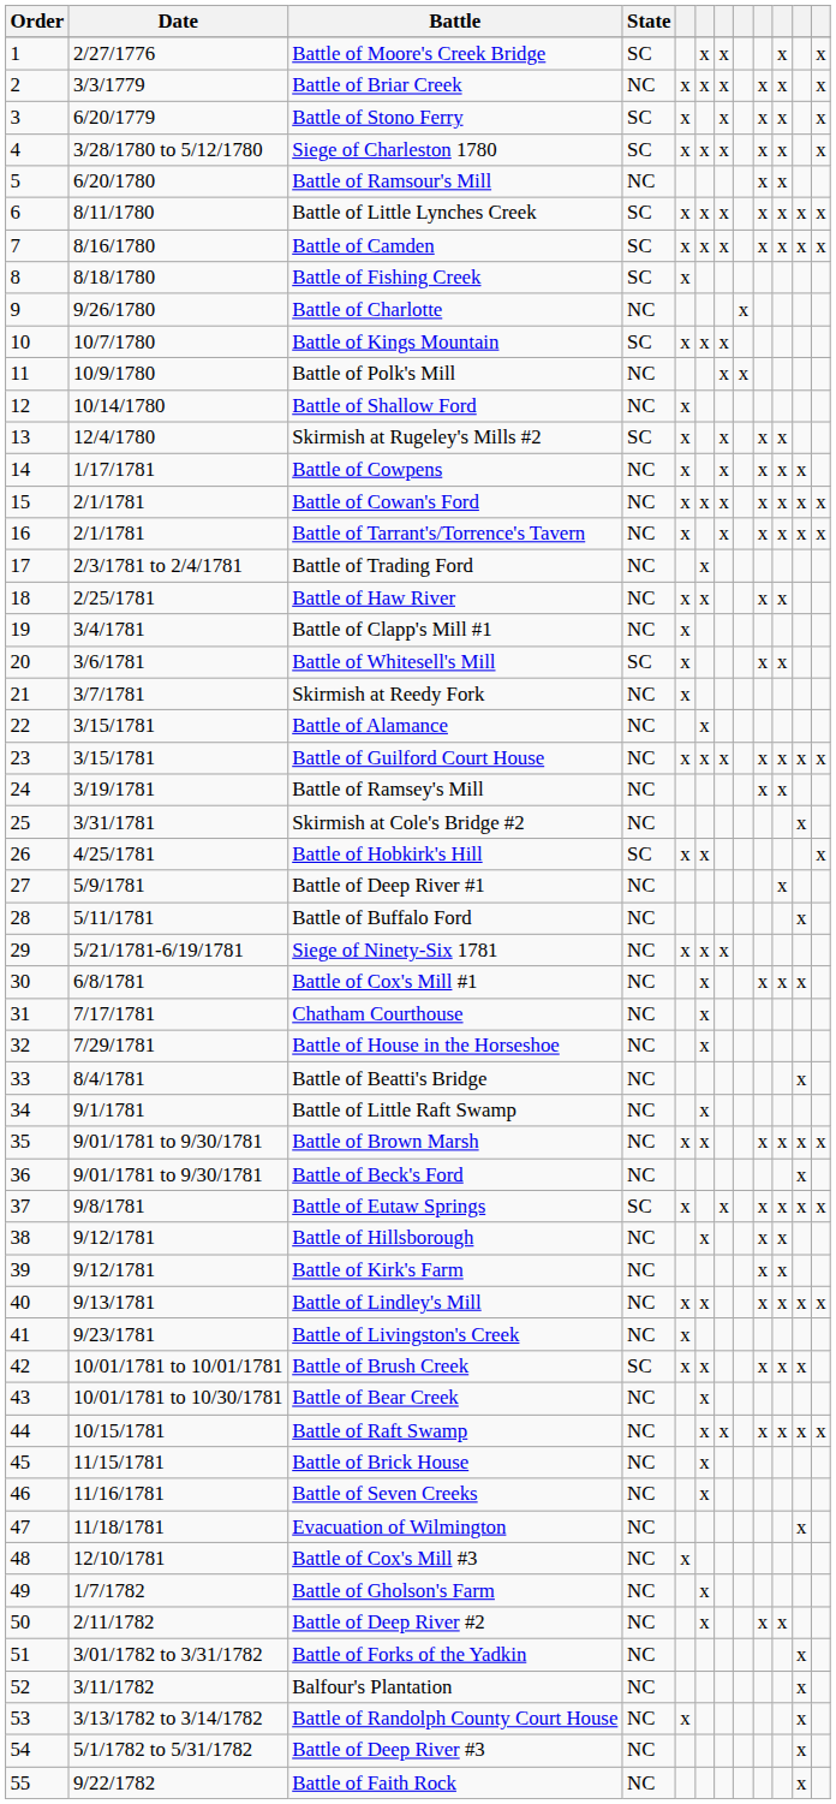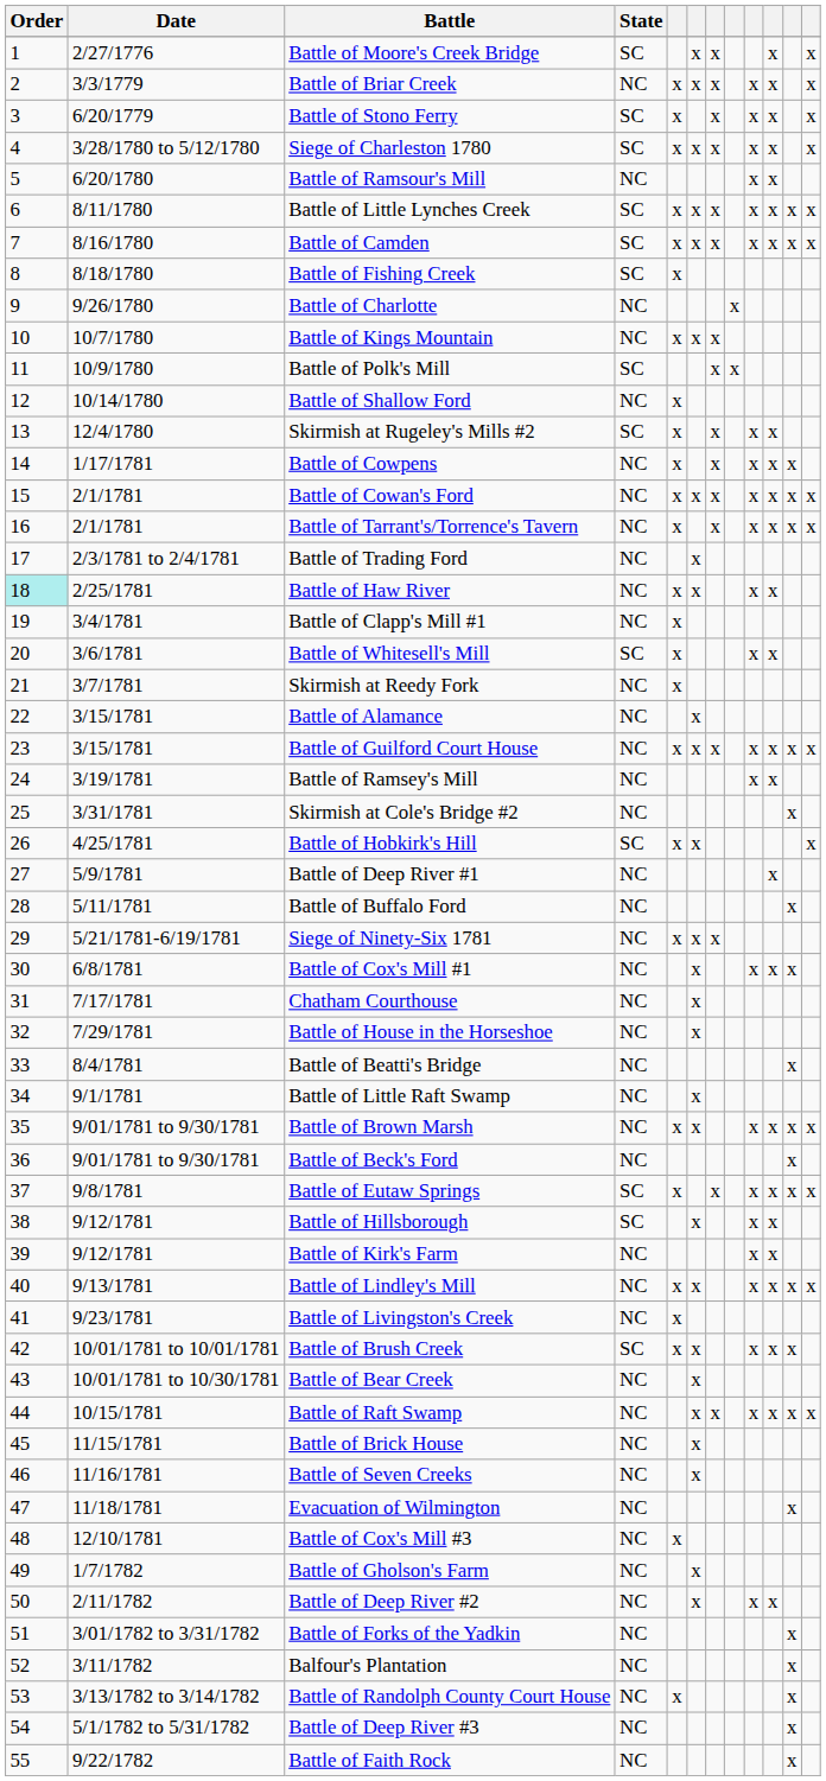 <table class="wikitable sortable">
 <tr>
 <th>Order</th>
 <th>Date</th>
 <th>Battle</th>
 <th>State</th>
 <th></th>
 <th></th>
 <th></th>
 <th></th>
 <th></th>
 <th></th>
 <th></th>
 <th></th>
 </tr>
 <tr>
 </tr>
 <tr>
 <td>1</td>
 <td>2/27/1776</td>
 <td><a href='#'>Battle of Moore's Creek Bridge</a></td>
 <td>SC</td>
 <td></td>
 <td>x</td>
 <td>x</td>
 <td></td>
 <td></td>
 <td>x</td>
 <td></td>
 <td>x</td>
 </tr>
 <tr>
 <td>2</td>
 <td>3/3/1779</td>
 <td><a href='#'>Battle of Briar Creek</a></td>
 <td>NC</td>
 <td>x</td>
 <td>x</td>
 <td>x</td>
 <td></td>
 <td>x</td>
 <td>x</td>
 <td></td>
 <td>x</td>
 </tr>
 <tr>
 <td>3</td>
 <td>6/20/1779</td>
 <td><a href='#'>Battle of Stono Ferry</a></td>
 <td>SC</td>
 <td>x</td>
 <td></td>
 <td>x</td>
 <td></td>
 <td>x</td>
 <td>x</td>
 <td></td>
 <td>x</td>
 </tr>
 <tr>
 <td>4</td>
 <td>3/28/1780 to 5/12/1780</td>
 <td><a href='#'>Siege of Charleston</a> 1780</td>
 <td>SC</td>
 <td>x</td>
 <td>x</td>
 <td>x</td>
 <td></td>
 <td>x</td>
 <td>x</td>
 <td></td>
 <td>x</td>
 </tr>
 <tr>
 <td>5</td>
 <td>6/20/1780</td>
 <td><a href='#'>Battle of Ramsour's Mill</a></td>
 <td>NC</td>
 <td></td>
 <td></td>
 <td></td>
 <td></td>
 <td>x</td>
 <td>x</td>
 <td></td>
 <td></td>
 </tr>
 <tr>
 <td>6</td>
 <td>8/11/1780</td>
 <td>Battle of Little Lynches Creek</td>
 <td>SC</td>
 <td>x</td>
 <td>x</td>
 <td>x</td>
 <td></td>
 <td>x</td>
 <td>x</td>
 <td>x</td>
 <td>x</td>
 </tr>
 <tr>
 <td>7</td>
 <td>8/16/1780</td>
 <td><a href='#'>Battle of Camden</a></td>
 <td>SC</td>
 <td>x</td>
 <td>x</td>
 <td>x</td>
 <td></td>
 <td>x</td>
 <td>x</td>
 <td>x</td>
 <td>x</td>
 </tr>
 <tr>
 <td>8</td>
 <td>8/18/1780</td>
 <td><a href='#'>Battle of Fishing Creek</a></td>
 <td>SC</td>
 <td>x</td>
 <td></td>
 <td></td>
 <td></td>
 <td></td>
 <td></td>
 <td></td>
 <td></td>
 </tr>
 <tr>
 <td>9</td>
 <td>9/26/1780</td>
 <td><a href='#'>Battle of Charlotte</a></td>
 <td>NC</td>
 <td></td>
 <td></td>
 <td></td>
 <td>x</td>
 <td></td>
 <td></td>
 <td></td>
 <td></td>
 </tr>
 <tr>
 <td>10</td>
 <td>10/7/1780</td>
 <td><a href='#'>Battle of Kings Mountain</a></td>
-<td>SC</td>
+<td>NC</td>
 <td>x</td>
 <td>x</td>
 <td>x</td>
 <td></td>
 <td></td>
 <td></td>
 <td></td>
 <td></td>
 </tr>
 <tr>
 <td>11</td>
 <td>10/9/1780</td>
 <td>Battle of Polk's Mill</td>
-<td>NC</td>
+<td>SC</td>
 <td></td>
 <td></td>
 <td>x</td>
 <td>x</td>
 <td></td>
 <td></td>
 <td></td>
 <td></td>
 </tr>
 <tr>
 <td>12</td>
 <td>10/14/1780</td>
 <td><a href='#'>Battle of Shallow Ford</a></td>
 <td>NC</td>
 <td>x</td>
 <td></td>
 <td></td>
 <td></td>
 <td></td>
 <td></td>
 <td></td>
 <td></td>
 </tr>
 <tr>
 <td>13</td>
 <td>12/4/1780</td>
 <td>Skirmish at Rugeley's Mills #2</td>
 <td>SC</td>
 <td>x</td>
 <td></td>
 <td>x</td>
 <td></td>
 <td>x</td>
 <td>x</td>
 <td></td>
 <td></td>
 </tr>
 <tr>
 <td>14</td>
 <td>1/17/1781</td>
 <td><a href='#'>Battle of Cowpens</a></td>
 <td>NC</td>
 <td>x</td>
 <td></td>
 <td>x</td>
 <td></td>
 <td>x</td>
 <td>x</td>
 <td>x</td>
 <td></td>
 </tr>
 <tr>
 <td>15</td>
 <td>2/1/1781</td>
 <td><a href='#'>Battle of Cowan's Ford</a></td>
 <td>NC</td>
 <td>x</td>
 <td>x</td>
 <td>x</td>
 <td></td>
 <td>x</td>
 <td>x</td>
 <td>x</td>
 <td>x</td>
 </tr>
 <tr>
 <td>16</td>
 <td>2/1/1781</td>
 <td><a href='#'>Battle of Tarrant's/Torrence's Tavern</a></td>
 <td>NC</td>
 <td>x</td>
 <td></td>
 <td>x</td>
 <td></td>
 <td>x</td>
 <td>x</td>
 <td>x</td>
 <td>x</td>
 </tr>
 <tr>
 <td>17</td>
 <td>2/3/1781 to 2/4/1781</td>
 <td>Battle of Trading Ford</td>
 <td>NC</td>
 <td></td>
 <td>x</td>
 <td></td>
 <td></td>
 <td></td>
 <td></td>
 <td></td>
 <td></td>
 </tr>
 <tr>
-<td>18</td>
+<td style="background: paleturquoise;">18</td>
 <td>2/25/1781</td>
 <td><a href='#'>Battle of Haw River</a></td>
 <td>NC</td>
 <td>x</td>
 <td>x</td>
 <td></td>
 <td></td>
 <td>x</td>
 <td>x</td>
 <td></td>
 <td></td>
 </tr>
 <tr>
 <td>19</td>
 <td>3/4/1781</td>
 <td>Battle of Clapp's Mill #1</td>
 <td>NC</td>
 <td>x</td>
 <td></td>
 <td></td>
 <td></td>
 <td></td>
 <td></td>
 <td></td>
 <td></td>
 </tr>
 <tr>
 <td>20</td>
 <td>3/6/1781</td>
 <td><a href='#'>Battle of Whitesell's Mill</a></td>
 <td>SC</td>
 <td>x</td>
 <td></td>
 <td></td>
 <td></td>
 <td>x</td>
 <td>x</td>
 <td></td>
 <td></td>
 </tr>
 <tr>
 <td>21</td>
 <td>3/7/1781</td>
 <td>Skirmish at Reedy Fork</td>
 <td>NC</td>
 <td>x</td>
 <td></td>
 <td></td>
 <td></td>
 <td></td>
 <td></td>
 <td></td>
 <td></td>
 </tr>
 <tr>
 <td>22</td>
 <td>3/15/1781</td>
 <td><a href='#'>Battle of Alamance</a></td>
 <td>NC</td>
 <td></td>
 <td>x</td>
 <td></td>
 <td></td>
 <td></td>
 <td></td>
 <td></td>
 <td></td>
 </tr>
 <tr>
 <td>23</td>
 <td>3/15/1781</td>
 <td><a href='#'>Battle of Guilford Court House</a></td>
 <td>NC</td>
 <td>x</td>
 <td>x</td>
 <td>x</td>
 <td></td>
 <td>x</td>
 <td>x</td>
 <td>x</td>
 <td>x</td>
 </tr>
 <tr>
 <td>24</td>
 <td>3/19/1781</td>
 <td>Battle of Ramsey's Mill</td>
 <td>NC</td>
 <td></td>
 <td></td>
 <td></td>
 <td></td>
 <td>x</td>
 <td>x</td>
 <td></td>
 <td></td>
 </tr>
 <tr>
 <td>25</td>
 <td>3/31/1781</td>
 <td>Skirmish at Cole's Bridge #2</td>
 <td>NC</td>
 <td></td>
 <td></td>
 <td></td>
 <td></td>
 <td></td>
 <td></td>
 <td>x</td>
 <td></td>
 </tr>
 <tr>
 <td>26</td>
 <td>4/25/1781</td>
 <td><a href='#'>Battle of Hobkirk's Hill</a></td>
 <td>SC</td>
 <td>x</td>
 <td>x</td>
 <td></td>
 <td></td>
 <td></td>
 <td></td>
 <td></td>
 <td>x</td>
 </tr>
 <tr>
 <td>27</td>
 <td>5/9/1781</td>
 <td>Battle of Deep River #1</td>
 <td>NC</td>
 <td></td>
 <td></td>
 <td></td>
 <td></td>
 <td></td>
 <td>x</td>
 <td></td>
 <td></td>
 </tr>
 <tr>
 <td>28</td>
 <td>5/11/1781</td>
 <td>Battle of Buffalo Ford</td>
 <td>NC</td>
 <td></td>
 <td></td>
 <td></td>
 <td></td>
 <td></td>
 <td></td>
 <td>x</td>
 <td></td>
 </tr>
 <tr>
 <td>29</td>
 <td>5/21/1781-6/19/1781</td>
 <td><a href='#'>Siege of Ninety-Six</a> 1781</td>
 <td>NC</td>
 <td>x</td>
 <td>x</td>
 <td>x</td>
 <td></td>
 <td></td>
 <td></td>
 <td></td>
 <td></td>
 </tr>
 <tr>
 <td>30</td>
 <td>6/8/1781</td>
 <td><a href='#'>Battle of Cox's Mill</a> #1</td>
 <td>NC</td>
 <td></td>
 <td>x</td>
 <td></td>
 <td></td>
 <td>x</td>
 <td>x</td>
 <td>x</td>
 <td></td>
 </tr>
 <tr>
 <td>31</td>
 <td>7/17/1781</td>
 <td><a href='#'>Chatham Courthouse</a></td>
 <td>NC</td>
 <td></td>
 <td>x</td>
 <td></td>
 <td></td>
 <td></td>
 <td></td>
 <td></td>
 <td></td>
 </tr>
 <tr>
 <td>32</td>
 <td>7/29/1781</td>
 <td><a href='#'>Battle of House in the Horseshoe</a></td>
 <td>NC</td>
 <td></td>
 <td>x</td>
 <td></td>
 <td></td>
 <td></td>
 <td></td>
 <td></td>
 <td></td>
 </tr>
 <tr>
 <td>33</td>
 <td>8/4/1781</td>
 <td>Battle of Beatti's Bridge</td>
 <td>NC</td>
 <td></td>
 <td></td>
 <td></td>
 <td></td>
 <td></td>
 <td></td>
 <td>x</td>
 <td></td>
 </tr>
 <tr>
 <td>34</td>
 <td>9/1/1781</td>
 <td>Battle of Little Raft Swamp</td>
 <td>NC</td>
 <td></td>
 <td>x</td>
 <td></td>
 <td></td>
 <td></td>
 <td></td>
 <td></td>
 <td></td>
 </tr>
 <tr>
 <td>35</td>
 <td>9/01/1781 to 9/30/1781</td>
 <td><a href='#'>Battle of Brown Marsh</a></td>
 <td>NC</td>
 <td>x</td>
 <td>x</td>
 <td></td>
 <td></td>
 <td>x</td>
 <td>x</td>
 <td>x</td>
 <td>x</td>
 </tr>
 <tr>
 <td>36</td>
 <td>9/01/1781 to 9/30/1781</td>
 <td><a href='#'>Battle of Beck's Ford</a></td>
 <td>NC</td>
 <td></td>
 <td></td>
 <td></td>
 <td></td>
 <td></td>
 <td></td>
 <td>x</td>
 <td></td>
 </tr>
 <tr>
 <td>37</td>
 <td>9/8/1781</td>
 <td><a href='#'>Battle of Eutaw Springs</a></td>
 <td>SC</td>
 <td>x</td>
 <td></td>
 <td>x</td>
 <td></td>
 <td>x</td>
 <td>x</td>
 <td>x</td>
 <td>x</td>
 </tr>
 <tr>
 <td>38</td>
 <td>9/12/1781</td>
 <td><a href='#'>Battle of Hillsborough</a></td>
-<td>NC</td>
+<td>SC</td>
 <td></td>
 <td>x</td>
 <td></td>
 <td></td>
 <td>x</td>
 <td>x</td>
 <td></td>
 <td></td>
 </tr>
 <tr>
 <td>39</td>
 <td>9/12/1781</td>
 <td><a href='#'>Battle of Kirk's Farm</a></td>
 <td>NC</td>
 <td></td>
 <td></td>
 <td></td>
 <td></td>
 <td>x</td>
 <td>x</td>
 <td></td>
 <td></td>
 </tr>
 <tr>
 <td>40</td>
 <td>9/13/1781</td>
 <td><a href='#'>Battle of Lindley's Mill</a></td>
 <td>NC</td>
 <td>x</td>
 <td>x</td>
 <td></td>
 <td></td>
 <td>x</td>
 <td>x</td>
 <td>x</td>
 <td>x</td>
 </tr>
 <tr>
 <td>41</td>
 <td>9/23/1781</td>
 <td><a href='#'>Battle of Livingston's Creek</a></td>
 <td>NC</td>
 <td>x</td>
 <td></td>
 <td></td>
 <td></td>
 <td></td>
 <td></td>
 <td></td>
 <td></td>
 </tr>
 <tr>
 <td>42</td>
 <td>10/01/1781 to 10/01/1781</td>
 <td><a href='#'>Battle of Brush Creek</a></td>
 <td>SC</td>
 <td>x</td>
 <td>x</td>
 <td></td>
 <td></td>
 <td>x</td>
 <td>x</td>
 <td>x</td>
 <td></td>
 </tr>
 <tr>
 <td>43</td>
 <td>10/01/1781 to 10/30/1781</td>
 <td><a href='#'>Battle of Bear Creek</a></td>
 <td>NC</td>
 <td></td>
 <td>x</td>
 <td></td>
 <td></td>
 <td></td>
 <td></td>
 <td></td>
 <td></td>
 </tr>
 <tr>
 <td>44</td>
 <td>10/15/1781</td>
 <td><a href='#'>Battle of Raft Swamp</a></td>
 <td>NC</td>
 <td></td>
 <td>x</td>
 <td>x</td>
 <td></td>
 <td>x</td>
 <td>x</td>
 <td>x</td>
 <td>x</td>
 </tr>
 <tr>
 <td>45</td>
 <td>11/15/1781</td>
 <td><a href='#'>Battle of Brick House</a></td>
 <td>NC</td>
 <td></td>
 <td>x</td>
 <td></td>
 <td></td>
 <td></td>
 <td></td>
 <td></td>
 <td></td>
 </tr>
 <tr>
 <td>46</td>
 <td>11/16/1781</td>
 <td><a href='#'>Battle of Seven Creeks</a></td>
 <td>NC</td>
 <td></td>
 <td>x</td>
 <td></td>
 <td></td>
 <td></td>
 <td></td>
 <td></td>
 <td></td>
 </tr>
 <tr>
 <td>47</td>
 <td>11/18/1781</td>
 <td><a href='#'>Evacuation of Wilmington</a></td>
 <td>NC</td>
 <td></td>
 <td></td>
 <td></td>
 <td></td>
 <td></td>
 <td></td>
 <td>x</td>
 <td></td>
 </tr>
 <tr>
 <td>48</td>
 <td>12/10/1781</td>
 <td><a href='#'>Battle of Cox's Mill</a> #3</td>
 <td>NC</td>
 <td>x</td>
 <td></td>
 <td></td>
 <td></td>
 <td></td>
 <td></td>
 <td></td>
 <td></td>
 </tr>
 <tr>
 <td>49</td>
 <td>1/7/1782</td>
 <td><a href='#'>Battle of Gholson's Farm</a></td>
 <td>NC</td>
 <td></td>
 <td>x</td>
 <td></td>
 <td></td>
 <td></td>
 <td></td>
 <td></td>
 <td></td>
 </tr>
 <tr>
 <td>50</td>
 <td>2/11/1782</td>
 <td><a href='#'>Battle of Deep River</a> #2</td>
 <td>NC</td>
 <td></td>
 <td>x</td>
 <td></td>
 <td></td>
 <td>x</td>
 <td>x</td>
 <td></td>
 <td></td>
 </tr>
 <tr>
 <td>51</td>
 <td>3/01/1782 to 3/31/1782</td>
 <td><a href='#'>Battle of Forks of the Yadkin</a></td>
 <td>NC</td>
 <td></td>
 <td></td>
 <td></td>
 <td></td>
 <td></td>
 <td></td>
 <td>x</td>
 <td></td>
 </tr>
 <tr>
 <td>52</td>
 <td>3/11/1782</td>
 <td>Balfour's Plantation</td>
 <td>NC</td>
 <td></td>
 <td></td>
 <td></td>
 <td></td>
 <td></td>
 <td></td>
 <td>x</td>
 <td></td>
 </tr>
 <tr>
 <td>53</td>
 <td>3/13/1782 to 3/14/1782</td>
 <td><a href='#'>Battle of Randolph County Court House</a></td>
 <td>NC</td>
 <td>x</td>
 <td></td>
 <td></td>
 <td></td>
 <td></td>
 <td></td>
 <td>x</td>
 <td></td>
 </tr>
 <tr>
 <td>54</td>
 <td>5/1/1782 to 5/31/1782</td>
 <td><a href='#'>Battle of Deep River</a> #3</td>
 <td>NC</td>
 <td></td>
 <td></td>
 <td></td>
 <td></td>
 <td></td>
 <td></td>
 <td>x</td>
 <td></td>
 </tr>
 <tr>
 <td>55</td>
 <td>9/22/1782</td>
 <td><a href='#'>Battle of Faith Rock</a></td>
 <td>NC</td>
 <td></td>
 <td></td>
 <td></td>
 <td></td>
 <td></td>
 <td></td>
 <td>x</td>
 <td></td>
 </tr>
 </table>
